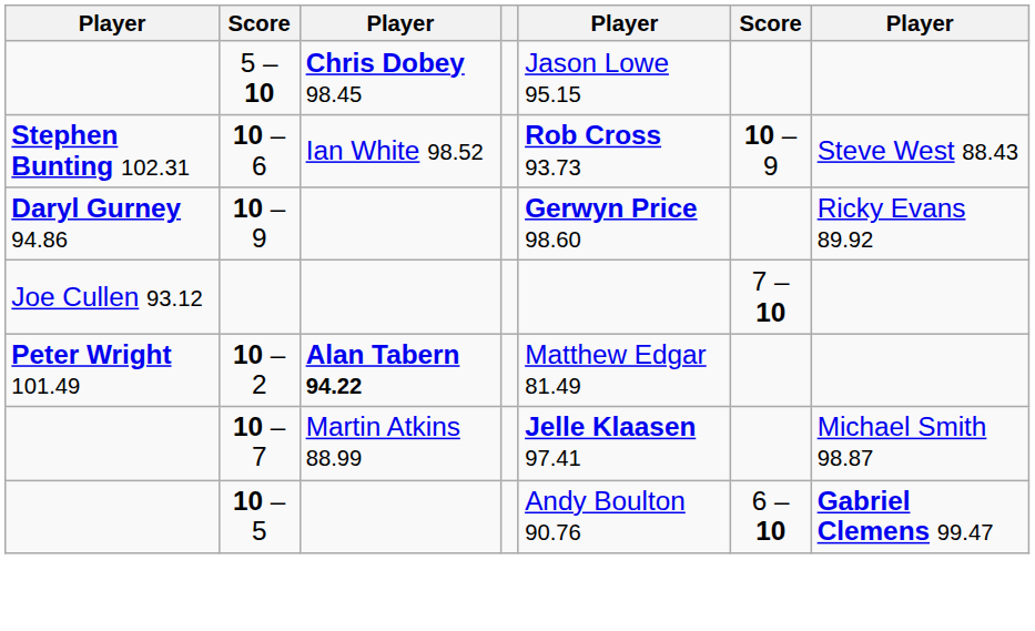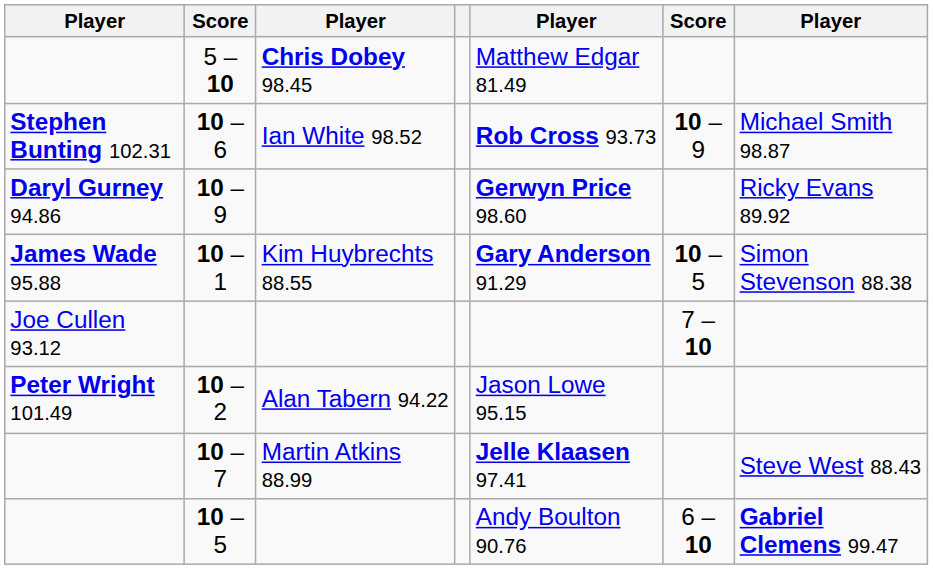 <table class="wikitable">
 <tr style="font-size:10pt;font-weight:bold">
 <th width=230>Player</th>
 <th width=50>Score</th>
 <th width=230>Player</th>
 <th width=10></th>
 <th width=230>Player</th>
 <th width=50>Score</th>
 <th width=230>Player</th>
 </tr>
 <tr>
 <td></td>
 <td align=center>5 – <strong>10</strong></td>
 <td> <strong><a href='#'>Chris Dobey</a></strong> <small><span>98.45</span></small></td>
 <td></td>
-<td> <a href='#'>Jason Lowe</a> <small><span>95.15</span></small></td>
+<td> <a href='#'>Matthew Edgar</a> <small><span>81.49</span></small></td>
 <td align=center></td>
 <td></td>
 </tr>
 <tr>
 <td> <strong><a href='#'>Stephen Bunting</a></strong> <small><span>102.31</span></small></td>
 <td align=center><strong>10</strong> – 6</td>
 <td> <a href='#'>Ian White</a> <small><span>98.52</span></small></td>
 <td></td>
 <td> <strong><a href='#'>Rob Cross</a></strong> <small><span>93.73</span></small></td>
 <td align=center><strong>10</strong> – 9</td>
-<td> <a href='#'>Steve West</a> <small><span>88.43</span></small></td>
+<td> <a href='#'>Michael Smith</a> <small><span>98.87</span></small></td>
 </tr>
 <tr>
 <td> <strong><a href='#'>Daryl Gurney</a></strong> <small><span>94.86</span></small></td>
 <td align=center><strong>10</strong> – 9</td>
 <td></td>
 <td></td>
 <td> <strong><a href='#'>Gerwyn Price</a></strong> <small><span>98.60</span></small></td>
 <td align=center></td>
 <td> <a href='#'>Ricky Evans</a> <small><span>89.92</span></small></td>
+</tr>
+<tr>
+<td> <strong><a href='#'>James Wade</a> </strong> <small><span>95.88</span></small></td>
+<td align=center><strong>10</strong> – 1</td>
+<td> <a href='#'>Kim Huybrechts</a> <small><span>88.55</span></small></td>
+<td></td>
+<td> <strong><a href='#'>Gary Anderson</a></strong> <small><span>91.29</span></small></td>
+<td align=center><strong>10</strong> – 5</td>
+<td> <a href='#'>Simon Stevenson</a> <small><span>88.38</span></small></td>
 </tr>
 <tr>
 <td> <a href='#'>Joe Cullen</a> <small><span>93.12</span></small></td>
 <td align=center></td>
 <td></td>
 <td></td>
 <td></td>
 <td align=center>7 – <strong>10</strong></td>
 <td></td>
 </tr>
 <tr>
 <td> <strong><a href='#'>Peter Wright</a></strong> <small><span>101.49</span></small></td>
 <td align=center><strong>10</strong> – 2</td>
-<td><strong> <a href='#'>Alan Tabern</a> <small><span>94.22</span></small></strong></td>
+<td> <a href='#'>Alan Tabern</a> <small><span>94.22</span></small></td>
 <td></td>
-<td> <a href='#'>Matthew Edgar</a> <small><span>81.49</span></small></td>
+<td> <a href='#'>Jason Lowe</a> <small><span>95.15</span></small></td>
 <td align=center></td>
 <td></td>
 </tr>
 <tr>
 <td></td>
 <td align=center><strong>10</strong> – 7</td>
 <td> <a href='#'>Martin Atkins</a> <small><span>88.99</span></small></td>
 <td></td>
 <td> <strong><a href='#'>Jelle Klaasen</a></strong> <small><span>97.41</span></small></td>
 <td align=center></td>
-<td> <a href='#'>Michael Smith</a> <small><span>98.87</span></small></td>
+<td> <a href='#'>Steve West</a> <small><span>88.43</span></small></td>
 </tr>
 <tr>
 <td></td>
 <td align=center><strong>10</strong> – 5</td>
 <td></td>
 <td></td>
 <td> <a href='#'>Andy Boulton</a> <small><span>90.76</span></small></td>
 <td align=center>6 – <strong>10</strong></td>
 <td> <strong><a href='#'>Gabriel Clemens</a></strong> <small><span>99.47</span></small></td>
 </tr>
 </table>
